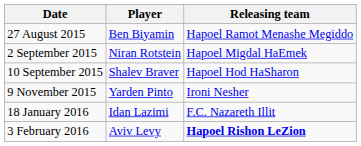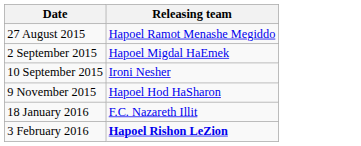 <table class="wikitable">
 <tr>
 <th>Date</th>
-<th>Player</th>
 <th>Releasing team</th>
 </tr>
 <tr>
 <td>27 August 2015</td>
-<td><a href='#'>Ben Biyamin</a></td>
 <td><a href='#'>Hapoel Ramot Menashe Megiddo</a></td>
 </tr>
 <tr>
 <td>2 September 2015</td>
-<td><a href='#'>Niran Rotstein</a></td>
 <td><a href='#'>Hapoel Migdal HaEmek</a></td>
 </tr>
 <tr>
 <td>10 September 2015</td>
-<td><a href='#'>Shalev Braver</a></td>
+<td><a href='#'>Ironi Nesher</a></td>
+</tr>
+<tr>
+<td>9 November 2015</td>
 <td><a href='#'>Hapoel Hod HaSharon</a></td>
 </tr>
 <tr>
-<td>9 November 2015</td>
-<td><a href='#'>Yarden Pinto</a></td>
-<td><a href='#'>Ironi Nesher</a></td>
-</tr>
-<tr>
 <td>18 January 2016</td>
-<td><a href='#'>Idan Lazimi</a></td>
 <td><a href='#'>F.C. Nazareth Illit</a></td>
 </tr>
 <tr>
 <td>3 February 2016</td>
-<td><a href='#'>Aviv Levy</a></td>
 <td><strong><a href='#'>Hapoel Rishon LeZion</a></strong></td>
 </tr>
 </table>
